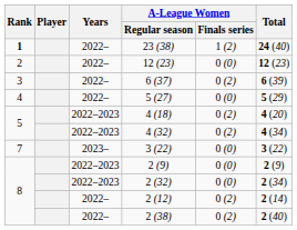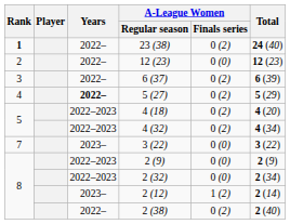 <table class="sortable wikitable plainrowheaders"  style="text-align: center;">
 <tr>
 <th rowspan="2" scope="col">Rank</th>
 <th rowspan="2" scope="col">Player</th>
 <th rowspan="2" scope="col">Years</th>
 <th colspan="2" scope="col"><a href='#'>A-League Women</a></th>
 <th rowspan="2" scope="col">Total</th>
 </tr>
 <tr>
 <th scope="col">Regular season</th>
 <th scope="col">Finals series</th>
 </tr>
 <tr>
 <td><strong>1</strong></td>
 <th scope="row"> <strong></strong></th>
 <td>2022–</td>
 <td>23 <em>(38)</em></td>
-<td>1 <em>(2)</em></td>
+<td>0 <em>(2)</em></td>
 <td><strong>24</strong> (<em>40</em>)</td>
 </tr>
 <tr>
 <td>2</td>
 <th scope="row"> <strong></strong></th>
 <td>2022–</td>
 <td>12 <em>(23)</em></td>
 <td>0 <em>(0)</em></td>
 <td><strong>12</strong> (<em>23</em>)</td>
 </tr>
 <tr>
 <td>3</td>
 <th scope="row"> <strong></strong></th>
 <td>2022–</td>
 <td>6 <em>(37)</em></td>
 <td>0 <em>(2)</em></td>
 <td><strong>6</strong> (<em>39</em>)</td>
 </tr>
 <tr>
 <td>4</td>
 <th scope="row"> <strong></strong></th>
-<td>2022–</td>
+<td><strong>2022–</strong></td>
 <td>5 <em>(27)</em></td>
-<td>0 <em>(0)</em></td>
+<td>0 <em>(2)</em></td>
 <td><strong>5</strong> (<em>29</em>)</td>
 </tr>
 <tr>
 <td rowspan="2">5</td>
 <th scope="row"> </th>
 <td>2022–2023</td>
 <td>4 <em>(18)</em></td>
 <td>0 <em>(2)</em></td>
 <td><strong>4</strong> (<em>20</em>)</td>
 </tr>
 <tr>
 <th scope="row"> <strong></strong></th>
 <td>2022–2023</td>
 <td>4 <em>(32)</em></td>
 <td>0 <em>(2)</em></td>
 <td><strong>4</strong> (<em>34</em>)</td>
 </tr>
 <tr>
 <td>7</td>
 <th scope="row"> <strong></strong></th>
 <td>2023–</td>
 <td>3 <em>(22)</em></td>
 <td>0 <em>(0)</em></td>
 <td><strong>3</strong> (<em>22</em>)</td>
 </tr>
 <tr>
 <td rowspan="4">8</td>
 <th scope="row"> </th>
 <td>2022–2023</td>
 <td>2 <em>(9)</em></td>
 <td>0 <em>(0)</em></td>
 <td><strong>2</strong> (<em>9</em>)</td>
 </tr>
 <tr>
 <th scope="row"> <strong></strong></th>
 <td>2022–2023</td>
 <td>2 <em>(32)</em></td>
 <td>0 <em>(0)</em></td>
 <td><strong>2</strong> (<em>34</em>)</td>
 </tr>
 <tr>
 <th scope="row"> <strong></strong></th>
-<td>2022–</td>
+<td>2023–</td>
 <td>2 <em>(12)</em></td>
-<td>0 <em>(2)</em></td>
+<td>1 <em>(2)</em></td>
 <td><strong>2</strong> (<em>14</em>)</td>
 </tr>
 <tr>
 <th scope="row"> <strong></strong></th>
 <td>2022–</td>
 <td>2 <em>(38)</em></td>
 <td>0 <em>(2)</em></td>
 <td><strong>2</strong> (<em>40</em>)</td>
 </tr>
 </table>
